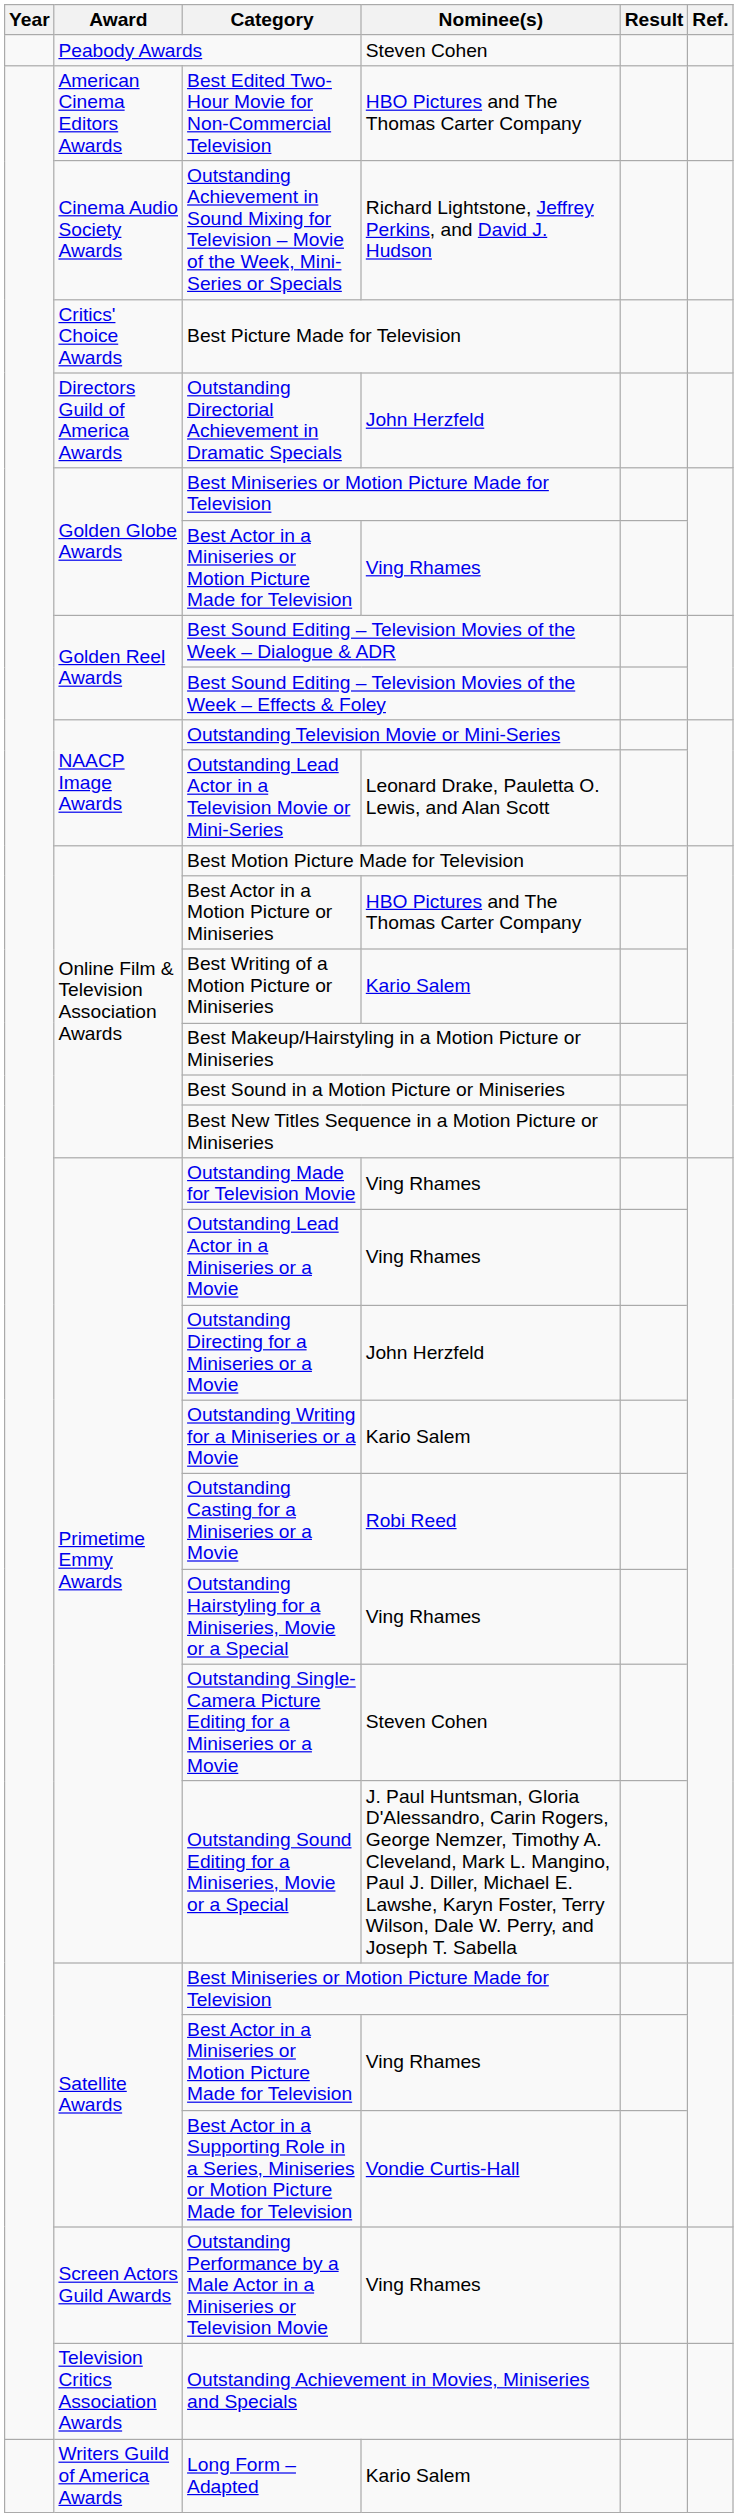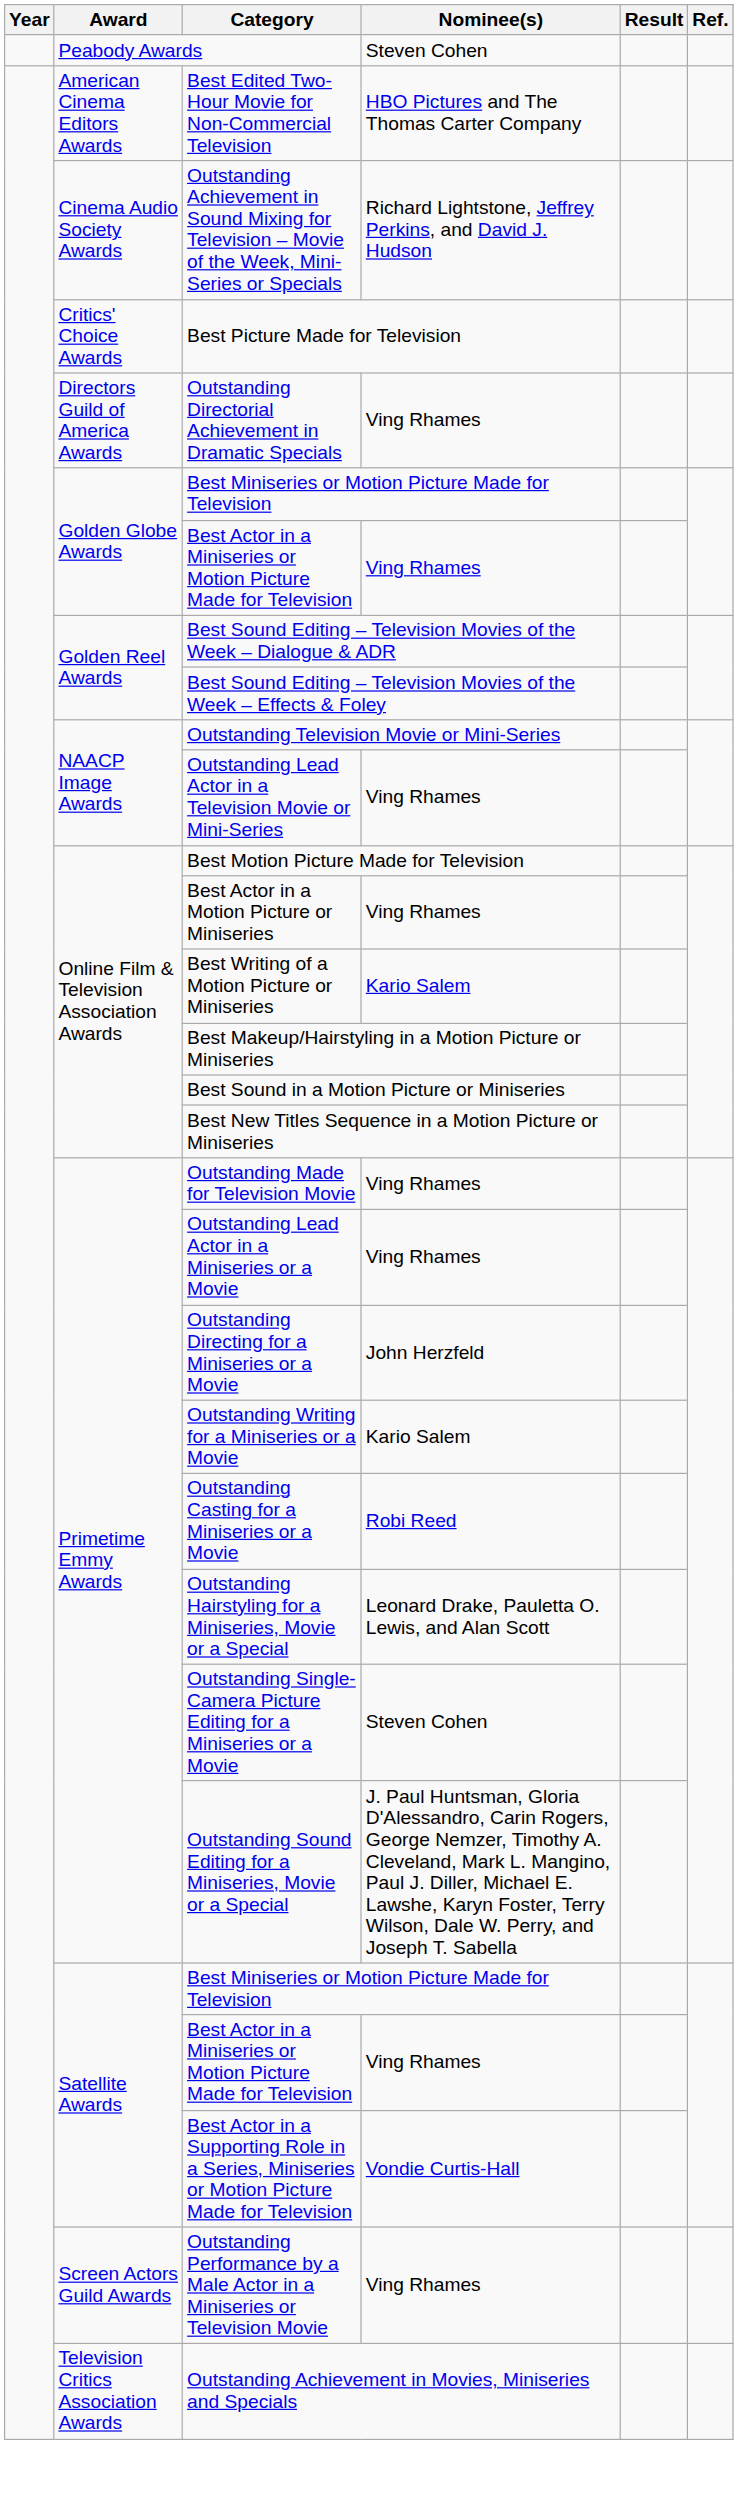 <table class="wikitable sortable">
 <tr>
 <th>Year</th>
 <th>Award</th>
 <th>Category</th>
 <th>Nominee(s)</th>
 <th>Result</th>
 <th>Ref.</th>
 </tr>
 <tr>
 <td></td>
 <td colspan="2"><a href='#'>Peabody Awards</a></td>
 <td>Steven Cohen</td>
 <td></td>
 <td align="center"></td>
 </tr>
 <tr>
 <td rowspan="29"></td>
 <td><a href='#'>American Cinema Editors Awards</a></td>
 <td><a href='#'>Best Edited Two-Hour Movie for Non-Commercial Television</a></td>
 <td><a href='#'>HBO Pictures</a> and The Thomas Carter Company</td>
 <td></td>
 <td align="center"></td>
 </tr>
 <tr>
 <td><a href='#'>Cinema Audio Society Awards</a></td>
 <td><a href='#'>Outstanding Achievement in Sound Mixing for Television – Movie of the Week, Mini-Series or Specials</a></td>
 <td>Richard Lightstone, <a href='#'>Jeffrey Perkins</a>, and <a href='#'>David J. Hudson</a></td>
 <td></td>
 <td align="center"></td>
 </tr>
 <tr>
 <td><a href='#'>Critics' Choice Awards</a></td>
 <td colspan="2">Best Picture Made for Television</td>
 <td></td>
 <td align="center"></td>
 </tr>
 <tr>
 <td><a href='#'>Directors Guild of America Awards</a></td>
 <td><a href='#'>Outstanding Directorial Achievement in Dramatic Specials</a></td>
-<td><a href='#'>John Herzfeld</a></td>
+<td>Ving Rhames</td>
 <td></td>
 <td align="center"></td>
 </tr>
 <tr>
 <td rowspan="2"><a href='#'>Golden Globe Awards</a></td>
 <td colspan="2"><a href='#'>Best Miniseries or Motion Picture Made for Television</a></td>
 <td></td>
 <td align="center" rowspan="2"></td>
 </tr>
 <tr>
 <td><a href='#'>Best Actor in a Miniseries or Motion Picture Made for Television</a></td>
 <td><a href='#'>Ving Rhames</a></td>
 <td></td>
 </tr>
 <tr>
 <td rowspan="2"><a href='#'>Golden Reel Awards</a></td>
 <td colspan="2"><a href='#'>Best Sound Editing – Television Movies of the Week – Dialogue & ADR</a></td>
 <td></td>
 <td rowspan="2" align="center"></td>
 </tr>
 <tr>
 <td colspan="2"><a href='#'>Best Sound Editing – Television Movies of the Week – Effects & Foley</a></td>
 <td></td>
 </tr>
 <tr>
 <td rowspan="2"><a href='#'>NAACP Image Awards</a></td>
 <td colspan="2"><a href='#'>Outstanding Television Movie or Mini-Series</a></td>
 <td></td>
 <td align="center" rowspan="2"></td>
 </tr>
 <tr>
 <td><a href='#'>Outstanding Lead Actor in a Television Movie or Mini-Series</a></td>
-<td>Leonard Drake, Pauletta O. Lewis, and Alan Scott</td>
+<td>Ving Rhames</td>
 <td></td>
 </tr>
 <tr>
 <td rowspan="6">Online Film & Television Association Awards</td>
 <td colspan="2">Best Motion Picture Made for Television</td>
 <td></td>
 <td align="center" rowspan="6"></td>
 </tr>
 <tr>
 <td>Best Actor in a Motion Picture or Miniseries</td>
-<td><a href='#'>HBO Pictures</a> and The Thomas Carter Company</td>
+<td>Ving Rhames</td>
 <td></td>
 </tr>
 <tr>
 <td>Best Writing of a Motion Picture or Miniseries</td>
 <td><a href='#'>Kario Salem</a></td>
 <td></td>
 </tr>
 <tr>
 <td colspan="2">Best Makeup/Hairstyling in a Motion Picture or Miniseries</td>
 <td></td>
 </tr>
 <tr>
 <td colspan="2">Best Sound in a Motion Picture or Miniseries</td>
 <td></td>
 </tr>
 <tr>
 <td colspan="2">Best New Titles Sequence in a Motion Picture or Miniseries</td>
 <td></td>
 </tr>
 <tr>
 <td rowspan="8"><a href='#'>Primetime Emmy Awards</a></td>
 <td><a href='#'>Outstanding Made for Television Movie</a></td>
 <td>Ving Rhames</td>
 <td></td>
 <td align="center" rowspan="8"> <br> </td>
 </tr>
 <tr>
 <td><a href='#'>Outstanding Lead Actor in a Miniseries or a Movie</a></td>
 <td>Ving Rhames</td>
 <td></td>
 </tr>
 <tr>
 <td><a href='#'>Outstanding Directing for a Miniseries or a Movie</a></td>
 <td>John Herzfeld</td>
 <td></td>
 </tr>
 <tr>
 <td><a href='#'>Outstanding Writing for a Miniseries or a Movie</a></td>
 <td>Kario Salem</td>
 <td></td>
 </tr>
 <tr>
 <td><a href='#'>Outstanding Casting for a Miniseries or a Movie</a></td>
 <td><a href='#'>Robi Reed</a></td>
 <td></td>
 </tr>
 <tr>
 <td><a href='#'>Outstanding Hairstyling for a Miniseries, Movie or a Special</a></td>
-<td>Ving Rhames</td>
+<td>Leonard Drake, Pauletta O. Lewis, and Alan Scott</td>
 <td></td>
 </tr>
 <tr>
 <td><a href='#'>Outstanding Single-Camera Picture Editing for a Miniseries or a Movie</a></td>
 <td>Steven Cohen</td>
 <td></td>
 </tr>
 <tr>
 <td><a href='#'>Outstanding Sound Editing for a Miniseries, Movie or a Special</a></td>
 <td>J. Paul Huntsman, Gloria D'Alessandro, Carin Rogers, George Nemzer, Timothy A. Cleveland, Mark L. Mangino, Paul J. Diller, Michael E. Lawshe, Karyn Foster, Terry Wilson, Dale W. Perry, and Joseph T. Sabella</td>
 <td></td>
 </tr>
 <tr>
 <td rowspan="3"><a href='#'>Satellite Awards</a></td>
 <td colspan="2"><a href='#'>Best Miniseries or Motion Picture Made for Television</a></td>
 <td></td>
 <td align="center" rowspan="3"></td>
 </tr>
 <tr>
 <td><a href='#'>Best Actor in a Miniseries or Motion Picture Made for Television</a></td>
 <td>Ving Rhames</td>
 <td></td>
 </tr>
 <tr>
 <td><a href='#'>Best Actor in a Supporting Role in a Series, Miniseries or Motion Picture Made for Television</a></td>
 <td><a href='#'>Vondie Curtis-Hall</a></td>
 <td></td>
 </tr>
 <tr>
 <td><a href='#'>Screen Actors Guild Awards</a></td>
 <td><a href='#'>Outstanding Performance by a Male Actor in a Miniseries or Television Movie</a></td>
 <td>Ving Rhames</td>
 <td></td>
 <td align="center"></td>
 </tr>
 <tr>
 <td><a href='#'>Television Critics Association Awards</a></td>
 <td colspan="2"><a href='#'>Outstanding Achievement in Movies, Miniseries and Specials</a></td>
 <td></td>
 <td align="center"></td>
 </tr>
-<tr>
-<td></td>
-<td><a href='#'>Writers Guild of America Awards</a></td>
-<td><a href='#'>Long Form – Adapted</a></td>
-<td>Kario Salem</td>
-<td></td>
-<td align="center"></td>
-</tr>
 </table>
